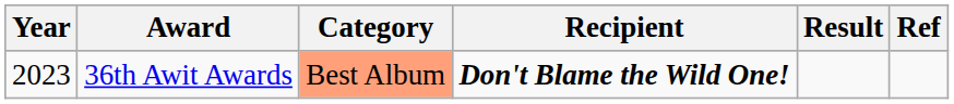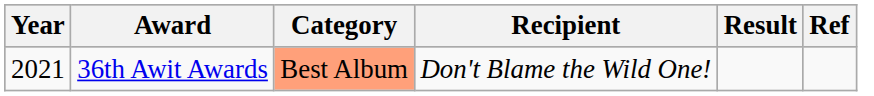 <table class="wikitable">
 <tr>
 <th>Year</th>
 <th>Award</th>
 <th>Category</th>
 <th>Recipient</th>
 <th>Result</th>
 <th>Ref</th>
 </tr>
 <tr>
-<td>2023</td>
+<td>2021</td>
 <td><a href='#'>36th Awit Awards</a></td>
 <td style="background: lightsalmon;">Best Album</td>
-<td><strong><em>Don't Blame the Wild One!</em></strong></td>
+<td><em>Don't Blame the Wild One!</em></td>
 <td></td>
 <td></td>
 </tr>
 </table>
